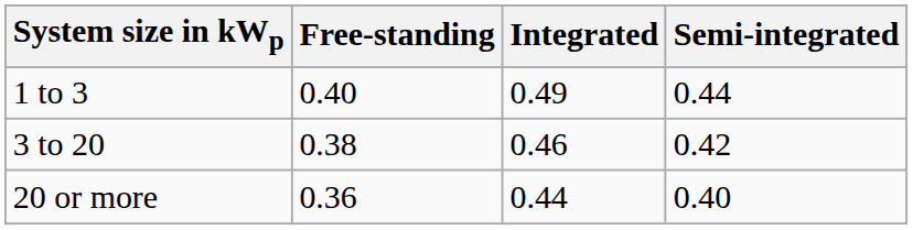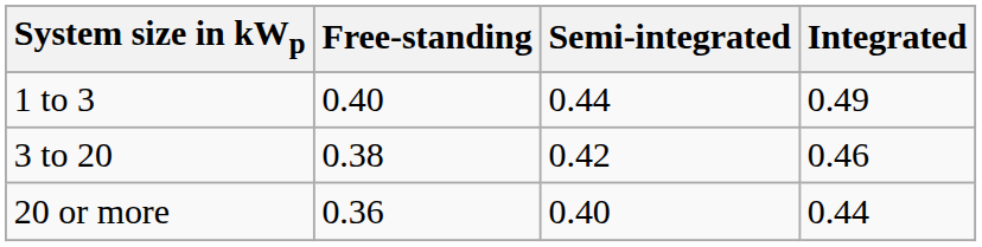 <table class="wikitable">
 <tr>
 <th>System size in kW<sub>p</sub></th>
 <th>Free-standing</th>
+<th>Semi-integrated</th>
 <th>Integrated</th>
-<th>Semi-integrated</th>
 </tr>
 <tr>
 <td>1 to 3</td>
 <td>0.40</td>
+<td>0.44</td>
 <td>0.49</td>
-<td>0.44</td>
 </tr>
 <tr>
 <td>3 to 20</td>
 <td>0.38</td>
+<td>0.42</td>
 <td>0.46</td>
-<td>0.42</td>
 </tr>
 <tr>
 <td>20 or more</td>
 <td>0.36</td>
+<td>0.40</td>
 <td>0.44</td>
-<td>0.40</td>
 </tr>
 </table>
